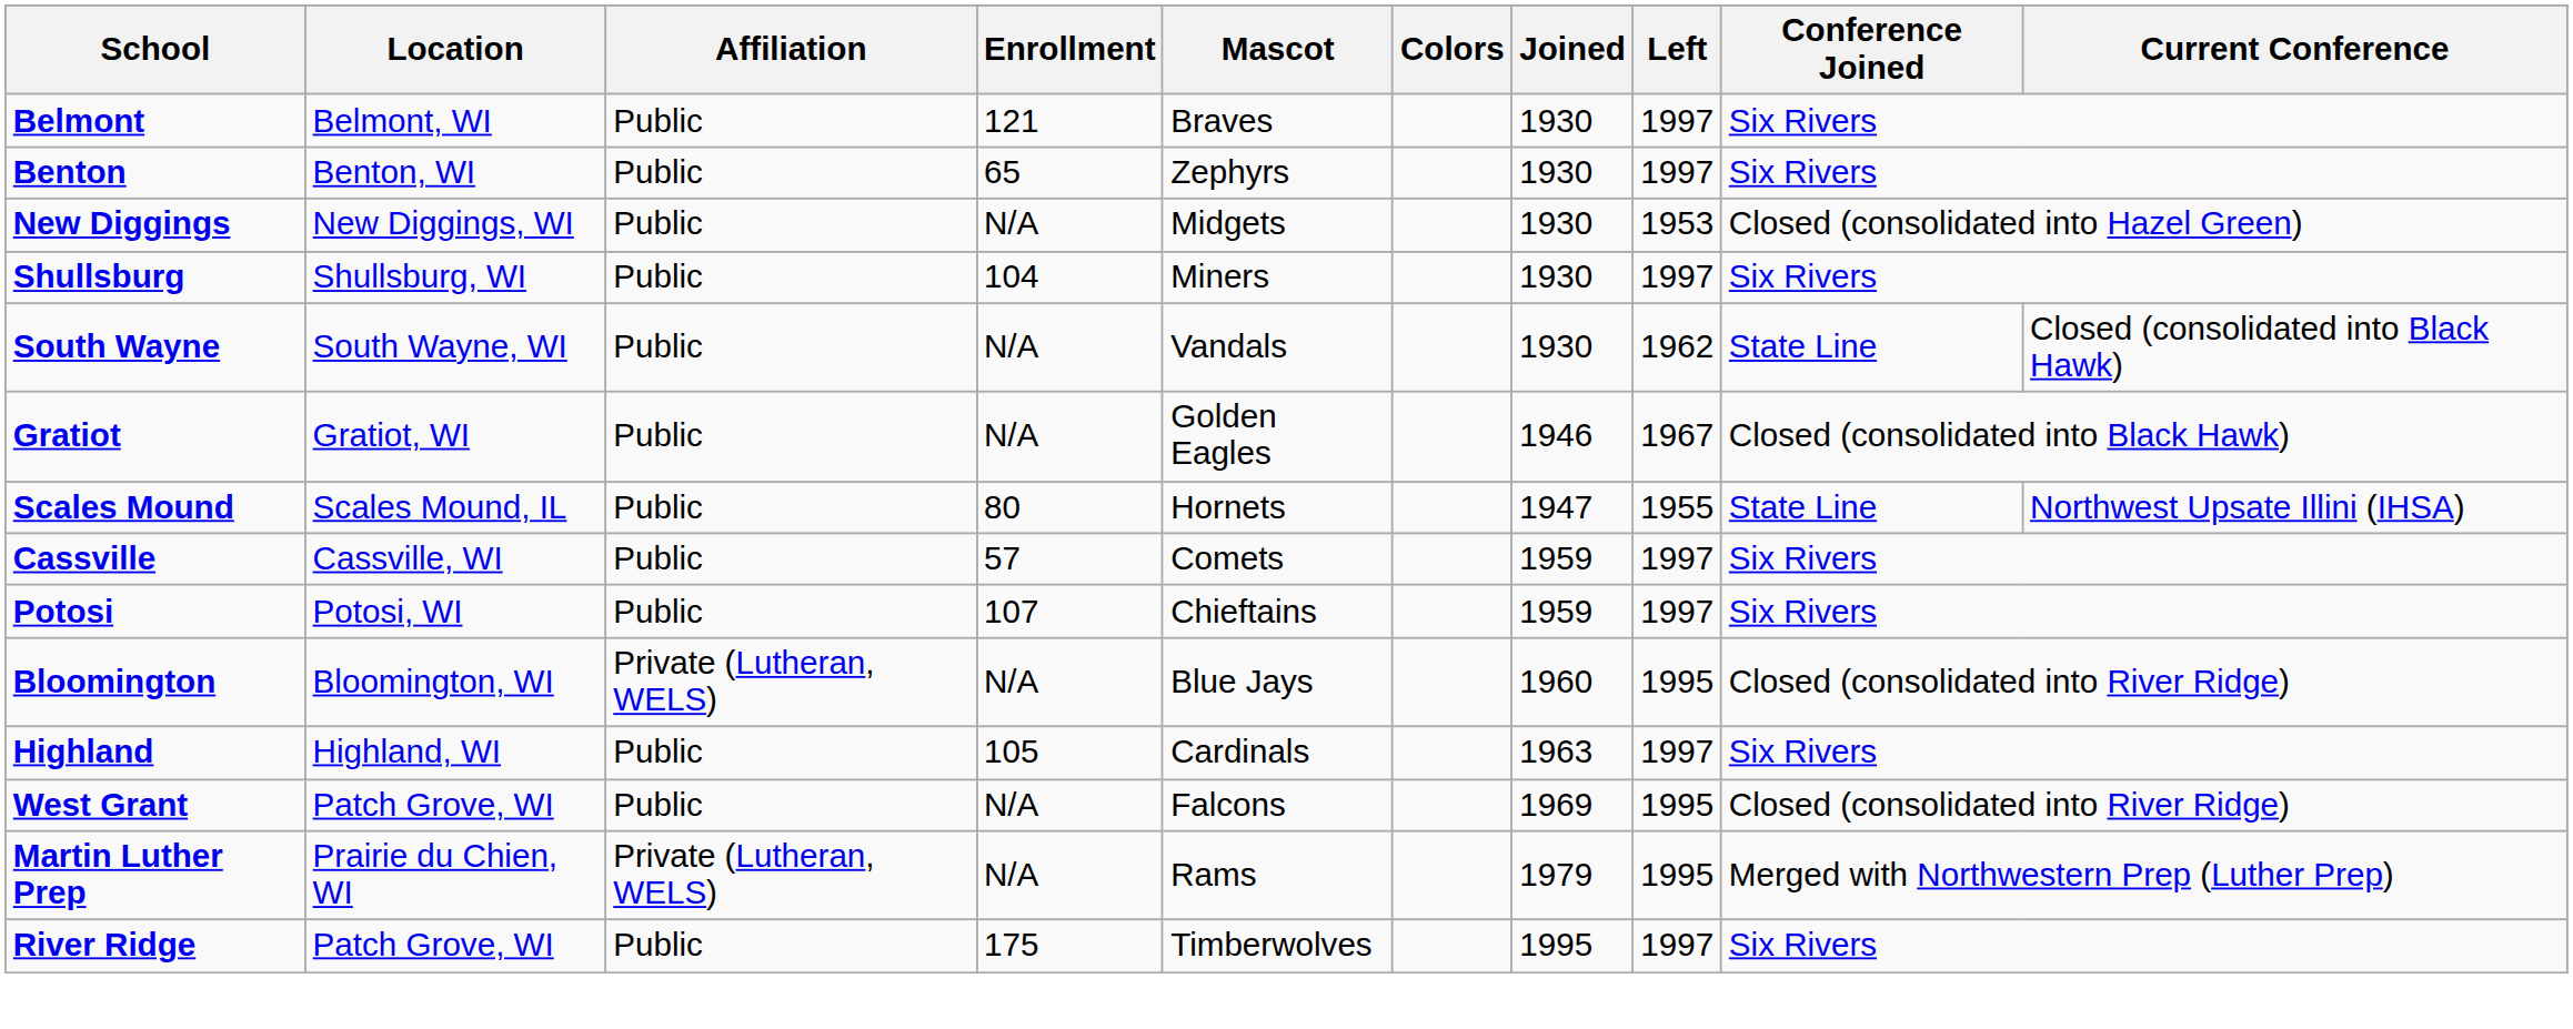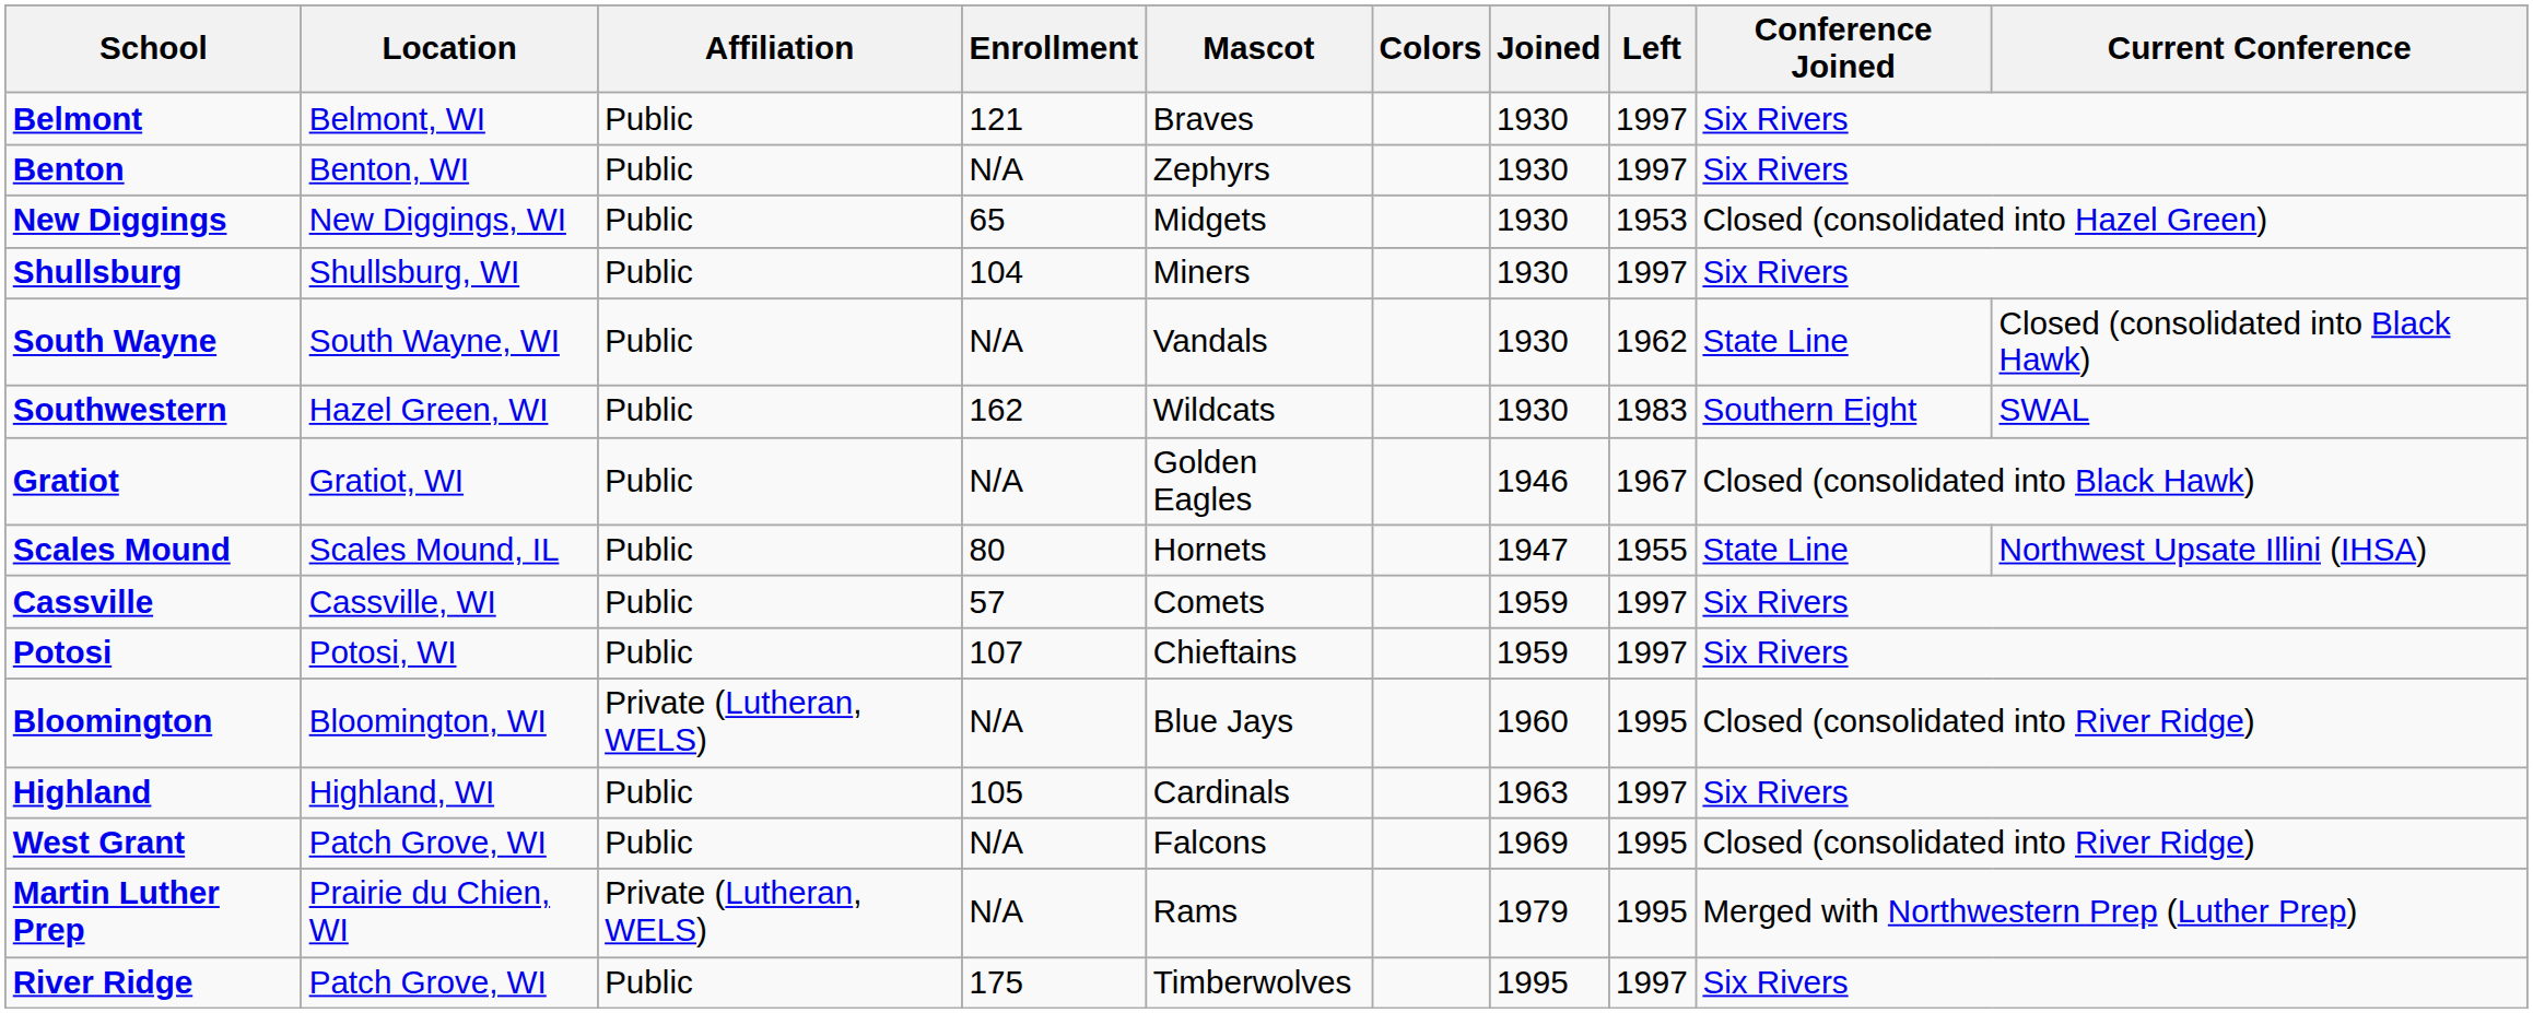 <table class="wikitable sortable">
 <tr>
 <th>School</th>
 <th>Location</th>
 <th>Affiliation</th>
 <th>Enrollment</th>
 <th>Mascot</th>
 <th>Colors</th>
 <th>Joined</th>
 <th>Left</th>
 <th>Conference Joined</th>
 <th>Current Conference</th>
 </tr>
 <tr>
 <td><a href='#'><strong>Belmont</strong></a></td>
 <td><a href='#'>Belmont, WI</a></td>
 <td>Public</td>
 <td>121</td>
 <td>Braves</td>
 <td> </td>
 <td>1930</td>
 <td>1997</td>
 <td colspan="2"><a href='#'>Six Rivers</a></td>
 </tr>
 <tr>
 <td><a href='#'><strong>Benton</strong></a></td>
 <td><a href='#'>Benton, WI</a></td>
 <td>Public</td>
-<td>65</td>
+<td>N/A</td>
 <td>Zephyrs</td>
 <td> </td>
 <td>1930</td>
 <td>1997</td>
 <td colspan="2"><a href='#'>Six Rivers</a></td>
 </tr>
 <tr>
 <td><a href='#'><strong>New Diggings</strong></a></td>
 <td><a href='#'>New Diggings, WI</a></td>
 <td>Public</td>
-<td>N/A</td>
+<td>65</td>
 <td>Midgets</td>
 <td> </td>
 <td>1930</td>
 <td>1953</td>
 <td colspan="2">Closed (consolidated into <a href='#'>Hazel Green</a>)</td>
 </tr>
 <tr>
 <td><a href='#'><strong>Shullsburg</strong></a></td>
 <td><a href='#'>Shullsburg, WI</a></td>
 <td>Public</td>
 <td>104</td>
 <td>Miners</td>
 <td> </td>
 <td>1930</td>
 <td>1997</td>
 <td colspan="2"><a href='#'>Six Rivers</a></td>
 </tr>
 <tr>
 <td><a href='#'><strong>South Wayne</strong></a></td>
 <td><a href='#'>South Wayne, WI</a></td>
 <td>Public</td>
 <td>N/A</td>
 <td>Vandals</td>
 <td> </td>
 <td>1930</td>
 <td>1962</td>
 <td><a href='#'>State Line</a></td>
 <td>Closed (consolidated into <a href='#'>Black Hawk</a>)</td>
+</tr>
+<tr>
+<td><a href='#'><strong>Southwestern</strong></a></td>
+<td><a href='#'>Hazel Green, WI</a></td>
+<td>Public</td>
+<td>162</td>
+<td>Wildcats</td>
+<td> </td>
+<td>1930</td>
+<td>1983</td>
+<td><a href='#'>Southern Eight</a></td>
+<td><a href='#'>SWAL</a></td>
 </tr>
 <tr>
 <td><a href='#'><strong>Gratiot</strong></a></td>
 <td><a href='#'>Gratiot, WI</a></td>
 <td>Public</td>
 <td>N/A</td>
 <td>Golden Eagles</td>
 <td> </td>
 <td>1946</td>
 <td>1967</td>
 <td colspan="2">Closed (consolidated into <a href='#'>Black Hawk</a>)</td>
 </tr>
 <tr>
 <td><a href='#'><strong>Scales Mound</strong></a></td>
 <td><a href='#'>Scales Mound, IL</a></td>
 <td>Public</td>
 <td>80</td>
 <td>Hornets</td>
 <td> </td>
 <td>1947</td>
 <td>1955</td>
 <td><a href='#'>State Line</a></td>
 <td><a href='#'>Northwest Upsate Illini</a> (<a href='#'>IHSA</a>)</td>
 </tr>
 <tr>
 <td><a href='#'><strong>Cassville</strong></a></td>
 <td><a href='#'>Cassville, WI</a></td>
 <td>Public</td>
 <td>57</td>
 <td>Comets</td>
 <td> </td>
 <td>1959</td>
 <td>1997</td>
 <td colspan="2"><a href='#'>Six Rivers</a></td>
 </tr>
 <tr>
 <td><a href='#'><strong>Potosi</strong></a></td>
 <td><a href='#'>Potosi, WI</a></td>
 <td>Public</td>
 <td>107</td>
 <td>Chieftains</td>
 <td> </td>
 <td>1959</td>
 <td>1997</td>
 <td colspan="2"><a href='#'>Six Rivers</a></td>
 </tr>
 <tr>
 <td><a href='#'><strong>Bloomington</strong></a></td>
 <td><a href='#'>Bloomington, WI</a></td>
 <td>Private (<a href='#'>Lutheran</a>, <a href='#'>WELS</a>)</td>
 <td>N/A</td>
 <td>Blue Jays</td>
 <td> </td>
 <td>1960</td>
 <td>1995</td>
 <td colspan="2">Closed (consolidated into <a href='#'>River Ridge</a>)</td>
 </tr>
 <tr>
 <td><a href='#'><strong>Highland</strong></a></td>
 <td><a href='#'>Highland, WI</a></td>
 <td>Public</td>
 <td>105</td>
 <td>Cardinals</td>
 <td> </td>
 <td>1963</td>
 <td>1997</td>
 <td colspan="2"><a href='#'>Six Rivers</a></td>
 </tr>
 <tr>
 <td><a href='#'><strong>West Grant</strong></a></td>
 <td><a href='#'>Patch Grove, WI</a></td>
 <td>Public</td>
 <td>N/A</td>
 <td>Falcons</td>
 <td> </td>
 <td>1969</td>
 <td>1995</td>
 <td colspan="2">Closed (consolidated into <a href='#'>River Ridge</a>)</td>
 </tr>
 <tr>
 <td><a href='#'><strong>Martin Luther Prep</strong></a></td>
 <td><a href='#'>Prairie du Chien, WI</a></td>
 <td>Private (<a href='#'>Lutheran</a>, <a href='#'>WELS</a>)</td>
 <td>N/A</td>
 <td>Rams</td>
 <td> </td>
 <td>1979</td>
 <td>1995</td>
 <td colspan="2">Merged with <a href='#'>Northwestern Prep</a> (<a href='#'>Luther Prep</a>)</td>
 </tr>
 <tr>
 <td><a href='#'><strong>River Ridge</strong></a></td>
 <td><a href='#'>Patch Grove, WI</a></td>
 <td>Public</td>
 <td>175</td>
 <td>Timberwolves</td>
 <td>  </td>
 <td>1995</td>
 <td>1997</td>
 <td colspan="2"><a href='#'>Six Rivers</a></td>
 </tr>
 </table>
